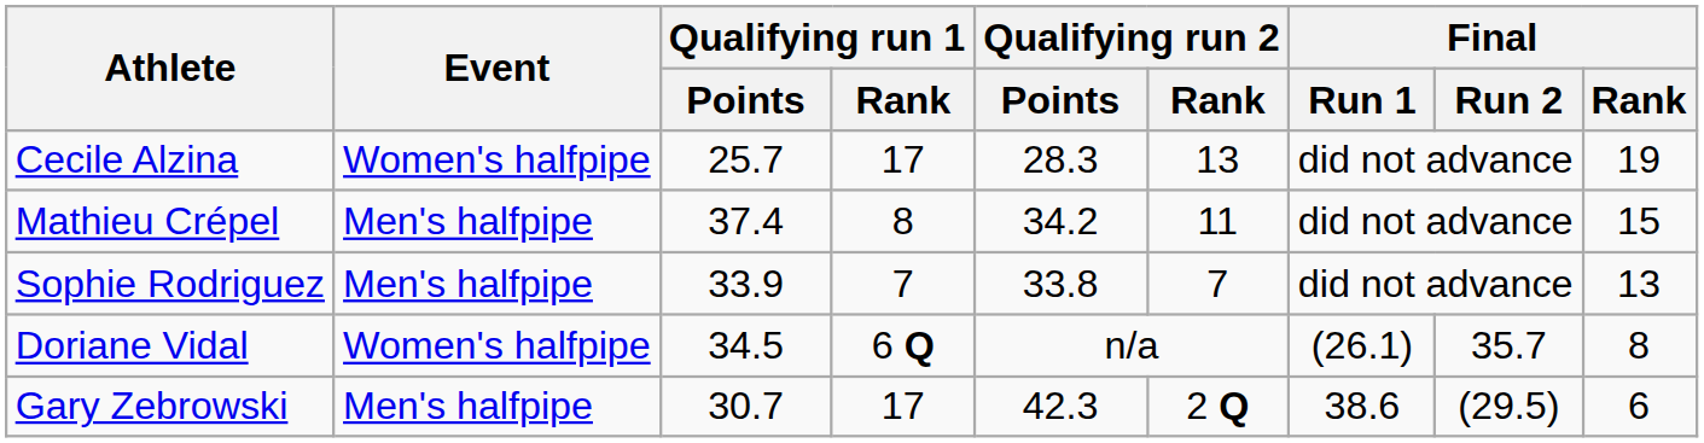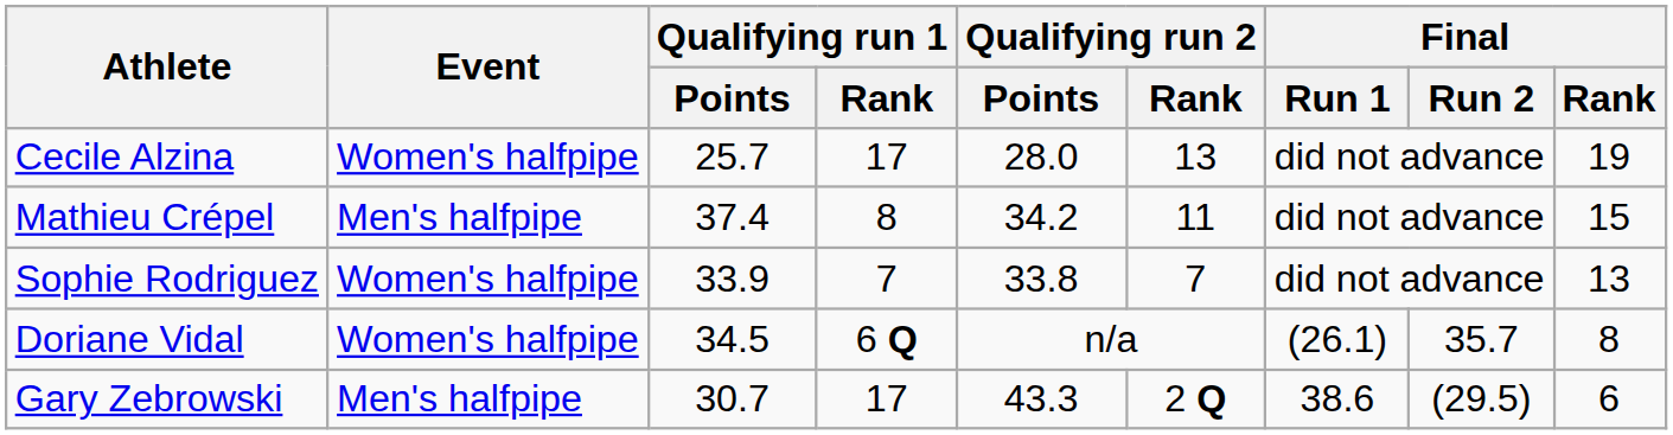 <table class="wikitable" style="font-size:90%">
 <tr>
 <th rowspan="2">Athlete</th>
 <th rowspan="2">Event</th>
 <th colspan="2">Qualifying run 1</th>
 <th colspan="2">Qualifying run 2</th>
 <th colspan="3">Final</th>
 </tr>
 <tr>
 <th>Points</th>
 <th>Rank</th>
 <th>Points</th>
 <th>Rank</th>
 <th>Run 1</th>
 <th>Run 2</th>
 <th>Rank</th>
 </tr>
 <tr>
 <td><a href='#'>Cecile Alzina</a></td>
 <td><a href='#'>Women's halfpipe</a></td>
 <td align="center">25.7</td>
 <td align="center">17</td>
-<td align="center">28.3</td>
+<td align="center">28.0</td>
 <td align="center">13</td>
 <td colspan=2 align="center">did not advance</td>
 <td align="center">19</td>
 </tr>
 <tr>
 <td><a href='#'>Mathieu Crépel</a></td>
 <td><a href='#'>Men's halfpipe</a></td>
 <td align="center">37.4</td>
 <td align="center">8</td>
 <td align="center">34.2</td>
 <td align="center">11</td>
 <td colspan=2 align="center">did not advance</td>
 <td align="center">15</td>
 </tr>
 <tr>
 <td><a href='#'>Sophie Rodriguez</a></td>
-<td><a href='#'>Men's halfpipe</a></td>
+<td><a href='#'>Women's halfpipe</a></td>
 <td align="center">33.9</td>
 <td align="center">7</td>
 <td align="center">33.8</td>
 <td align="center">7</td>
 <td colspan=2 align="center">did not advance</td>
 <td align="center">13</td>
 </tr>
 <tr>
 <td><a href='#'>Doriane Vidal</a></td>
 <td><a href='#'>Women's halfpipe</a></td>
 <td align="center">34.5</td>
 <td align="center">6 <strong>Q</strong></td>
 <td colspan=2 align="center">n/a</td>
 <td align="center">(26.1)</td>
 <td align="center">35.7</td>
 <td align="center">8</td>
 </tr>
 <tr>
 <td><a href='#'>Gary Zebrowski</a></td>
 <td><a href='#'>Men's halfpipe</a></td>
 <td align="center">30.7</td>
 <td align="center">17</td>
-<td align="center">42.3</td>
+<td align="center">43.3</td>
 <td align="center">2 <strong>Q</strong></td>
 <td align="center">38.6</td>
 <td align="center">(29.5)</td>
 <td align="center">6</td>
 </tr>
 </table>
